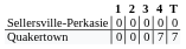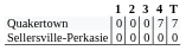 <table style="border-collapse: collapse;">
 <tr>
 <th style="text-align: left;"></th>
 <th style="text-align: center; padding: 0px 3px 0px 3px; width:12px;">1</th>
 <th style="text-align: center; padding: 0px 3px 0px 3px; width:12px;">2</th>
 <th style="text-align: center; padding: 0px 3px 0px 3px; width:12px;">3</th>
 <th style="text-align: center; padding: 0px 3px 0px 3px; width:12px;">4</th>
 <th style="text-align: center; padding: 0px 3px 0px 3px; width:12px;">T</th>
 </tr>
 <tr>
+<td style="background: #f8f9fa; text-align: left; padding: 0px 3px 0px 3px;">Quakertown</td>
+<td style="background: #f8f9fa; border-left: 1px solid black; text-align: right; padding: 0px 3px 0px 3px;">0</td>
+<td style="background: #f8f9fa; border-left: 1px solid black; text-align: right; padding: 0px 3px 0px 3px;">0</td>
+<td style="background: #f8f9fa; border-left: 1px solid black; text-align: right; padding: 0px 3px 0px 3px;">0</td>
+<td style="background: #f8f9fa; border-left: 1px solid black; text-align: right; padding: 0px 3px 0px 3px;">7</td>
+<td style="background: #f8f9fa; border-left: 1px solid black; text-align: right; padding: 0px 3px 0px 3px;">7</td>
+</tr>
+<tr>
 <td style="text-align: left; border-bottom: 1px solid black; padding: 0px 3px 0px 3px;">Sellersville-Perkasie</td>
 <td style="border-left: 1px solid black; border-bottom: 1px solid black; text-align: right; padding: 0px 3px 0px 3px;">0</td>
 <td style="border-left: 1px solid black; border-bottom: 1px solid black; text-align: right; padding: 0px 3px 0px 3px;">0</td>
 <td style="border-left: 1px solid black; border-bottom: 1px solid black; text-align: right; padding: 0px 3px 0px 3px;">0</td>
 <td style="border-left: 1px solid black; border-bottom: 1px solid black; text-align: right; padding: 0px 3px 0px 3px;">0</td>
 <td style="border-left: 1px solid black; border-bottom: 1px solid black; text-align: right; padding: 0px 3px 0px 3px;">0</td>
 </tr>
-<tr>
-<td style="background: #f8f9fa; text-align: left; padding: 0px 3px 0px 3px;">Quakertown</td>
-<td style="background: #f8f9fa; border-left: 1px solid black; text-align: right; padding: 0px 3px 0px 3px;">0</td>
-<td style="background: #f8f9fa; border-left: 1px solid black; text-align: right; padding: 0px 3px 0px 3px;">0</td>
-<td style="background: #f8f9fa; border-left: 1px solid black; text-align: right; padding: 0px 3px 0px 3px;">0</td>
-<td style="background: #f8f9fa; border-left: 1px solid black; text-align: right; padding: 0px 3px 0px 3px;">7</td>
-<td style="background: #f8f9fa; border-left: 1px solid black; text-align: right; padding: 0px 3px 0px 3px;">7</td>
-</tr>
 </table>
